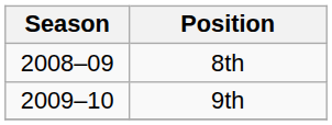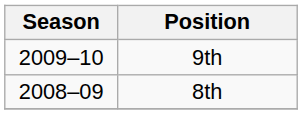 <table class="wikitable" style="text-align:center;margin-left:1em;float:right">
 <tr>
 <th width="75">Season</th>
 <th width="125">Position</th>
 </tr>
 <tr>
+<td align="center">2009–10</td>
+<td>9th</td>
+</tr>
+<tr>
 <td align="center">2008–09</td>
 <td>8th</td>
 </tr>
 <tr>
-<td align="center">2009–10</td>
-<td>9th</td>
-</tr>
-<tr>
 </tr>
 </table>
